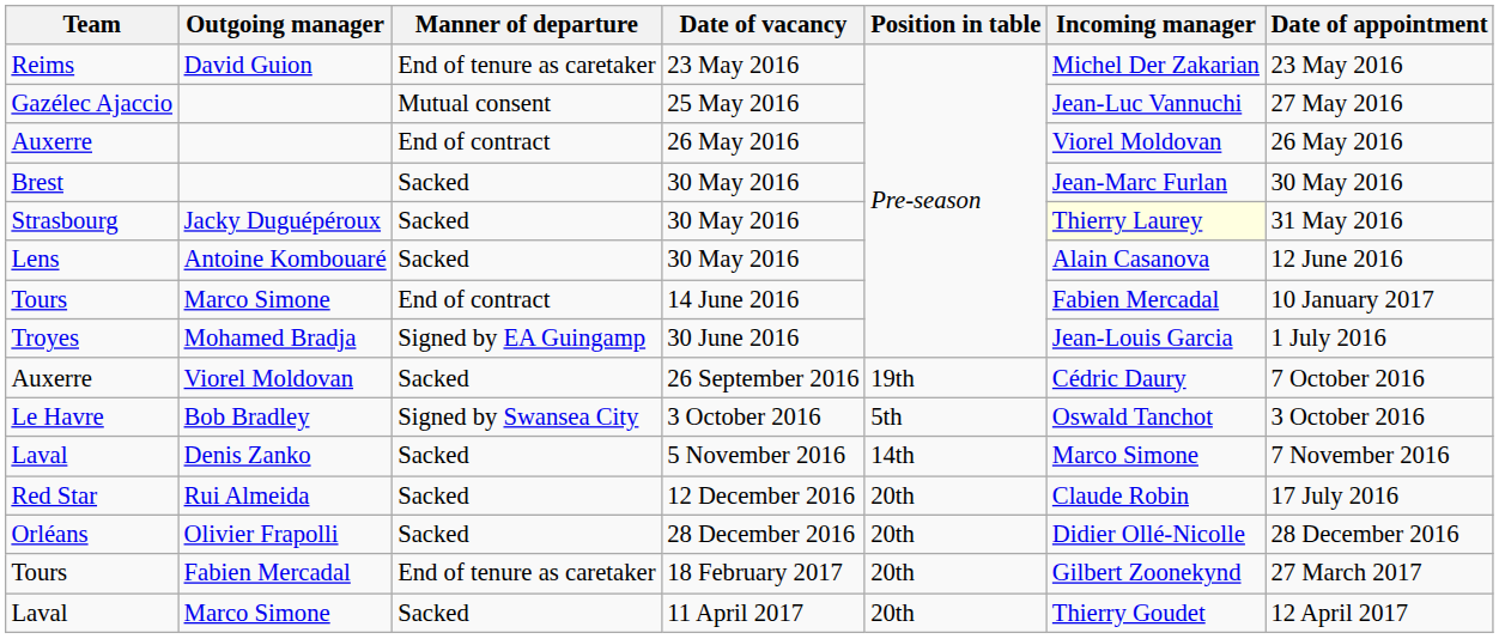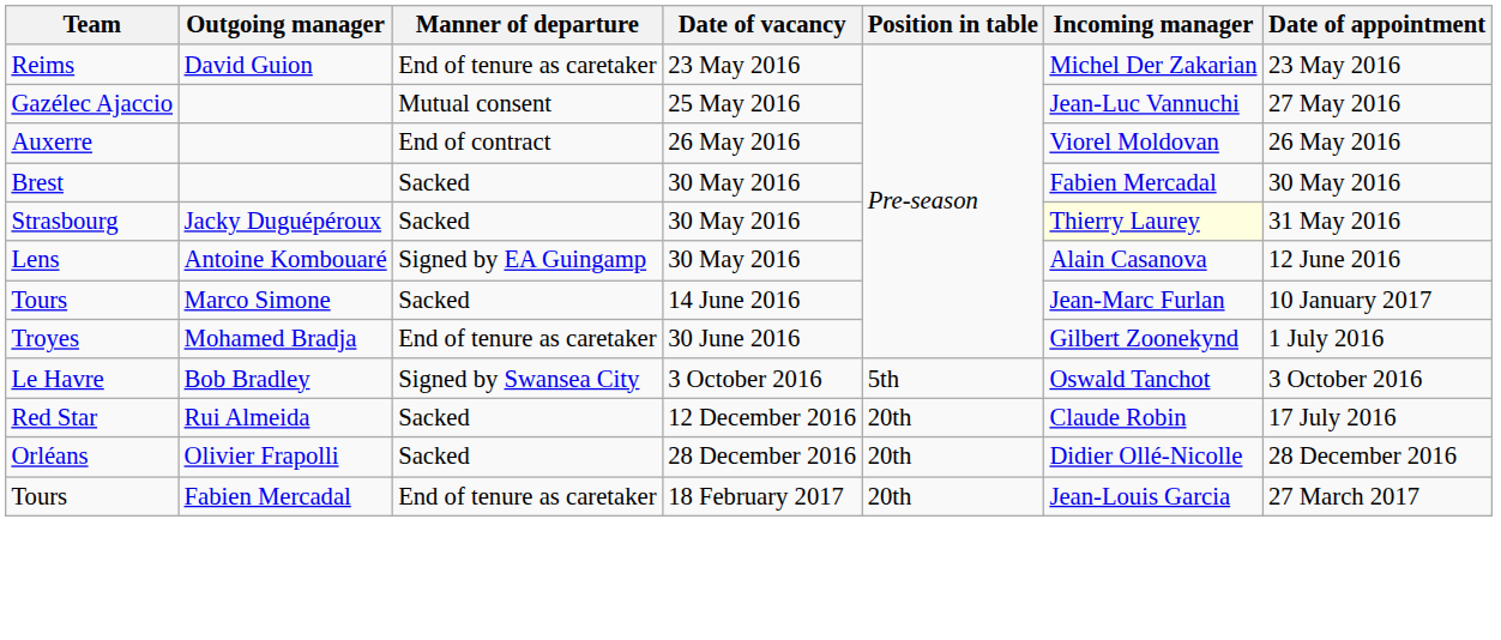 <table class="wikitable sortable">
 <tr>
 <th>Team</th>
 <th>Outgoing manager</th>
 <th>Manner of departure</th>
 <th>Date of vacancy</th>
 <th>Position in table</th>
 <th>Incoming manager</th>
 <th>Date of appointment</th>
 </tr>
 <tr>
 <td><a href='#'>Reims</a></td>
 <td> <a href='#'>David Guion</a></td>
 <td>End of tenure as caretaker</td>
 <td>23 May 2016</td>
 <td rowspan=8><em>Pre-season</em></td>
 <td> <a href='#'>Michel Der Zakarian</a></td>
 <td>23 May 2016</td>
 </tr>
 <tr>
 <td><a href='#'>Gazélec Ajaccio</a></td>
 <td> </td>
 <td>Mutual consent</td>
 <td>25 May 2016</td>
 <td> <a href='#'>Jean-Luc Vannuchi</a></td>
 <td>27 May 2016</td>
 </tr>
 <tr>
 <td><a href='#'>Auxerre</a></td>
 <td> </td>
 <td>End of contract</td>
 <td>26 May 2016</td>
 <td> <a href='#'>Viorel Moldovan</a></td>
 <td>26 May 2016</td>
 </tr>
 <tr>
 <td><a href='#'>Brest</a></td>
 <td> </td>
 <td>Sacked</td>
 <td>30 May 2016</td>
-<td> <a href='#'>Jean-Marc Furlan</a></td>
+<td> <a href='#'>Fabien Mercadal</a></td>
 <td>30 May 2016</td>
 </tr>
 <tr>
 <td><a href='#'>Strasbourg</a></td>
 <td> <a href='#'>Jacky Duguépéroux</a></td>
 <td>Sacked</td>
 <td>30 May 2016</td>
 <td style="background: lightyellow;"> <a href='#'>Thierry Laurey</a></td>
 <td>31 May 2016</td>
 </tr>
 <tr>
 <td><a href='#'>Lens</a></td>
 <td> <a href='#'>Antoine Kombouaré</a></td>
-<td>Sacked</td>
+<td>Signed by <a href='#'>EA Guingamp</a></td>
 <td>30 May 2016</td>
 <td> <a href='#'>Alain Casanova</a></td>
 <td>12 June 2016</td>
 </tr>
 <tr>
 <td><a href='#'>Tours</a></td>
 <td> <a href='#'>Marco Simone</a></td>
-<td>End of contract</td>
+<td>Sacked</td>
 <td>14 June 2016</td>
-<td> <a href='#'>Fabien Mercadal</a></td>
+<td> <a href='#'>Jean-Marc Furlan</a></td>
 <td>10 January 2017</td>
 </tr>
 <tr>
 <td><a href='#'>Troyes</a></td>
 <td> <a href='#'>Mohamed Bradja</a></td>
-<td>Signed by <a href='#'>EA Guingamp</a></td>
+<td>End of tenure as caretaker</td>
 <td>30 June 2016</td>
-<td> <a href='#'>Jean-Louis Garcia</a></td>
+<td> <a href='#'>Gilbert Zoonekynd</a></td>
 <td>1 July 2016</td>
-</tr>
-<tr>
-<td>Auxerre</td>
-<td> <a href='#'>Viorel Moldovan</a></td>
-<td>Sacked</td>
-<td>26 September 2016</td>
-<td>19th</td>
-<td> <a href='#'>Cédric Daury</a></td>
-<td>7 October 2016</td>
 </tr>
 <tr>
 <td><a href='#'>Le Havre</a></td>
 <td> <a href='#'>Bob Bradley</a></td>
 <td>Signed by <a href='#'>Swansea City</a></td>
 <td>3 October 2016</td>
 <td>5th </td>
 <td> <a href='#'>Oswald Tanchot</a></td>
 <td>3 October 2016</td>
-</tr>
-<tr>
-<td><a href='#'>Laval</a></td>
-<td> <a href='#'>Denis Zanko</a></td>
-<td>Sacked</td>
-<td>5 November 2016</td>
-<td>14th</td>
-<td> <a href='#'>Marco Simone</a></td>
-<td>7 November 2016</td>
 </tr>
 <tr>
 <td><a href='#'>Red Star</a></td>
 <td> <a href='#'>Rui Almeida</a></td>
 <td>Sacked</td>
 <td>12 December 2016</td>
 <td>20th</td>
 <td> <a href='#'>Claude Robin</a></td>
 <td>17 July 2016</td>
 </tr>
 <tr>
 <td><a href='#'>Orléans</a></td>
 <td> <a href='#'>Olivier Frapolli</a></td>
 <td>Sacked</td>
 <td>28 December 2016</td>
 <td>20th</td>
 <td> <a href='#'>Didier Ollé-Nicolle</a></td>
 <td>28 December 2016</td>
 </tr>
 <tr>
 <td>Tours</td>
 <td> <a href='#'>Fabien Mercadal</a></td>
 <td>End of tenure as caretaker</td>
 <td>18 February 2017</td>
 <td>20th</td>
-<td> <a href='#'>Gilbert Zoonekynd</a></td>
+<td> <a href='#'>Jean-Louis Garcia</a></td>
 <td>27 March 2017</td>
 </tr>
-<tr>
-<td>Laval</td>
-<td> <a href='#'>Marco Simone</a></td>
-<td>Sacked</td>
-<td>11 April 2017</td>
-<td>20th</td>
-<td> <a href='#'>Thierry Goudet</a></td>
-<td>12 April 2017</td>
-</tr>
 </table>
